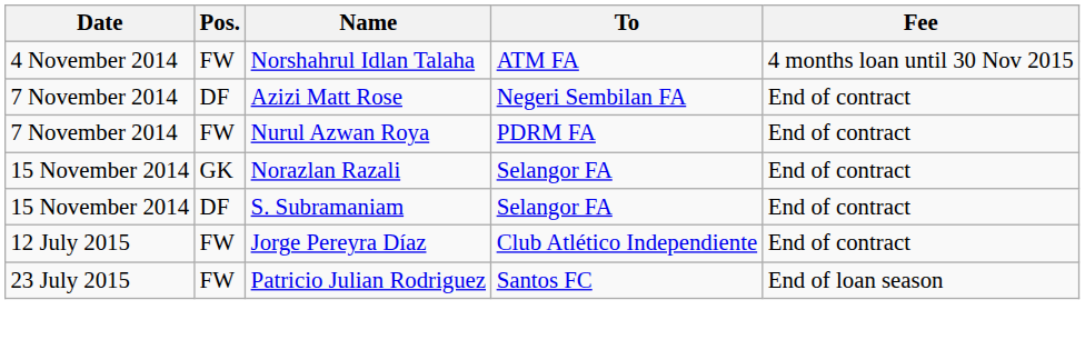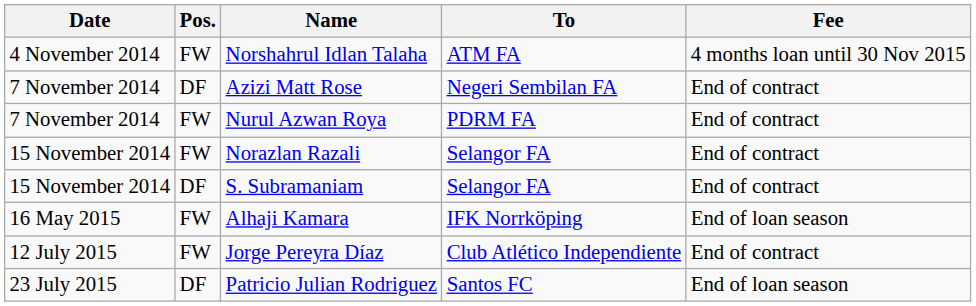 <table class="wikitable">
 <tr>
 <th>Date</th>
 <th>Pos.</th>
 <th>Name</th>
 <th>To</th>
 <th>Fee</th>
 </tr>
 <tr>
 <td>4 November 2014</td>
 <td>FW</td>
 <td> <a href='#'>Norshahrul Idlan Talaha</a></td>
 <td> <a href='#'>ATM FA</a></td>
 <td>4 months loan until 30 Nov 2015</td>
 </tr>
 <tr>
 <td>7 November 2014</td>
 <td>DF</td>
 <td> <a href='#'>Azizi Matt Rose</a></td>
 <td> <a href='#'>Negeri Sembilan FA</a></td>
 <td>End of contract</td>
 </tr>
 <tr>
 <td>7 November 2014</td>
 <td>FW</td>
 <td> <a href='#'>Nurul Azwan Roya</a></td>
 <td><a href='#'>PDRM FA</a></td>
 <td>End of contract</td>
 </tr>
 <tr>
 <td>15 November 2014</td>
-<td>GK</td>
+<td>FW</td>
 <td> <a href='#'>Norazlan Razali</a></td>
 <td> <a href='#'>Selangor FA</a></td>
 <td>End of contract</td>
 </tr>
 <tr>
 <td>15 November 2014</td>
 <td>DF</td>
 <td> <a href='#'>S. Subramaniam</a></td>
 <td> <a href='#'>Selangor FA</a></td>
 <td>End of contract</td>
 </tr>
 <tr>
+<td>16 May 2015</td>
+<td>FW</td>
+<td> <a href='#'>Alhaji Kamara</a></td>
+<td> <a href='#'>IFK Norrköping</a></td>
+<td>End of loan season</td>
+</tr>
+<tr>
 <td>12 July 2015</td>
 <td>FW</td>
 <td> <a href='#'>Jorge Pereyra Díaz</a></td>
 <td> <a href='#'>Club Atlético Independiente</a></td>
 <td>End of contract</td>
 </tr>
 <tr>
 <td>23 July 2015</td>
-<td>FW</td>
+<td>DF</td>
 <td> <a href='#'>Patricio Julian Rodriguez</a></td>
 <td> <a href='#'>Santos FC</a></td>
 <td>End of loan season</td>
 </tr>
 </table>
